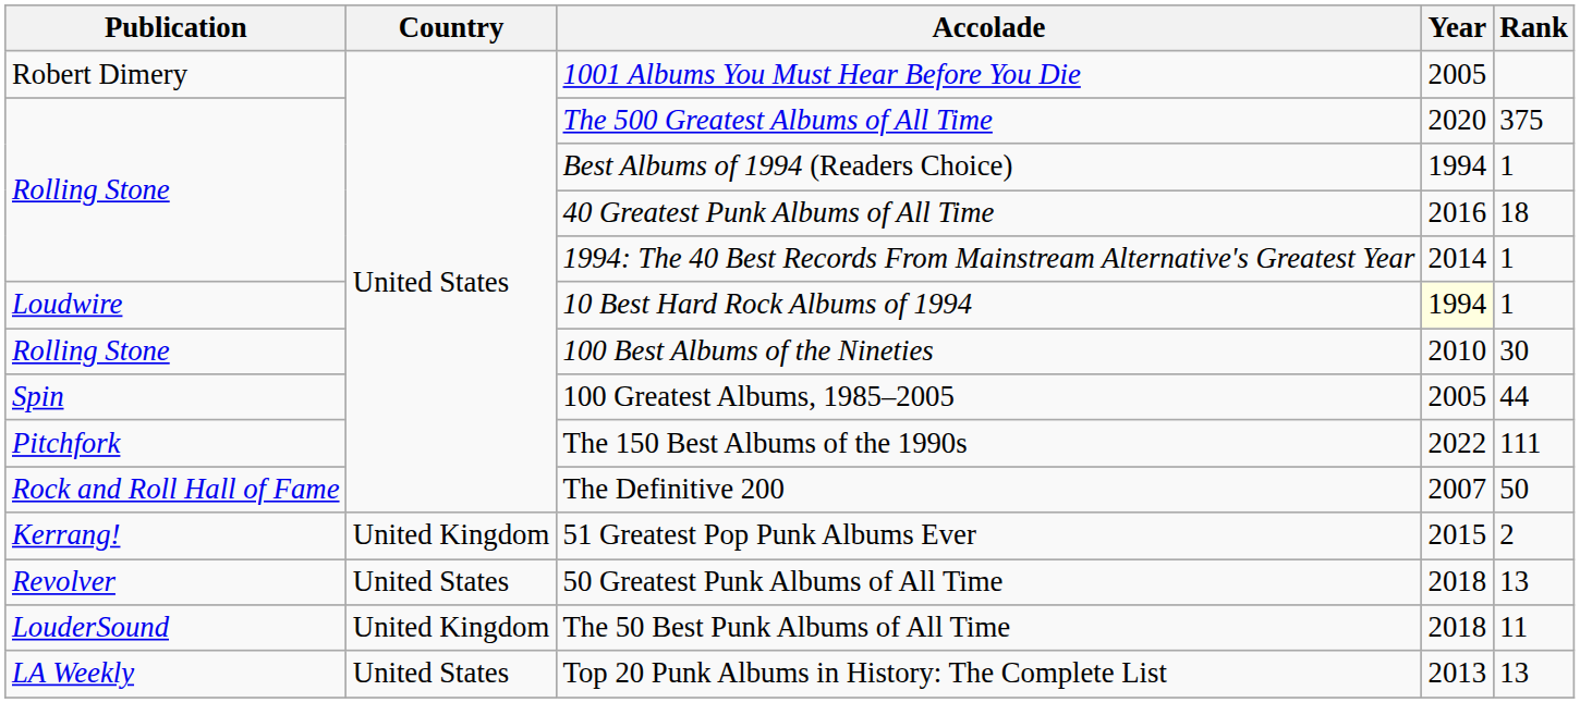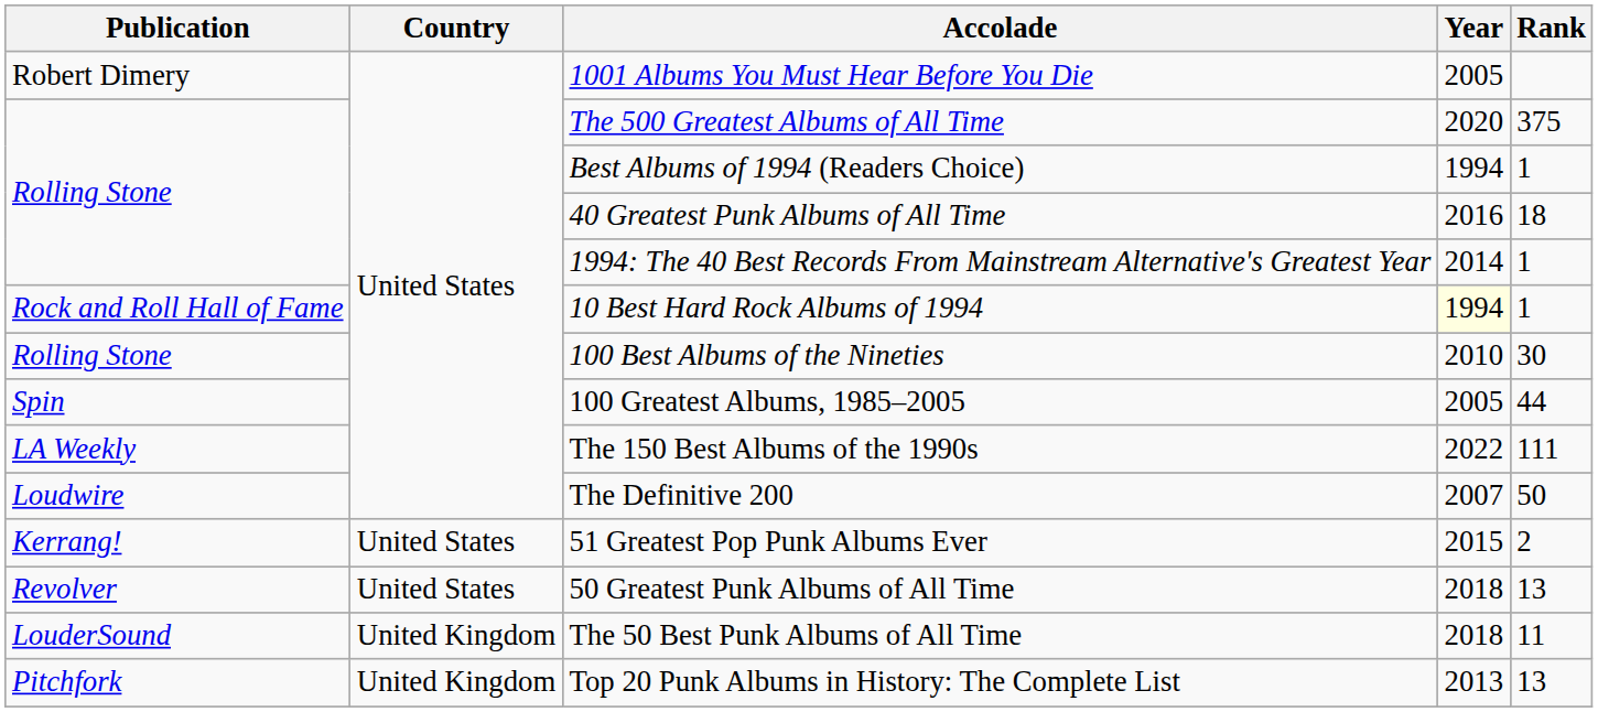 <table class="wikitable">
 <tr>
 <th>Publication</th>
 <th>Country</th>
 <th>Accolade</th>
 <th>Year</th>
 <th>Rank</th>
 </tr>
 <tr>
 <td>Robert Dimery</td>
 <td rowspan="10">United States</td>
 <td><em><a href='#'>1001 Albums You Must Hear Before You Die</a></em></td>
 <td>2005</td>
 <td></td>
 </tr>
 <tr>
 <td rowspan="4"><em><a href='#'>Rolling Stone</a></em></td>
 <td><em><a href='#'>The 500 Greatest Albums of All Time</a></em></td>
 <td>2020</td>
 <td>375</td>
 </tr>
 <tr>
 <td><em>Best Albums of 1994</em> (Readers Choice)</td>
 <td>1994</td>
 <td>1</td>
 </tr>
 <tr>
 <td><em>40 Greatest Punk Albums of All Time</em></td>
 <td>2016</td>
 <td>18</td>
 </tr>
 <tr>
 <td><em>1994: The 40 Best Records From Mainstream Alternative's Greatest Year</em></td>
 <td>2014</td>
 <td>1</td>
 </tr>
 <tr>
-<td><em><a href='#'>Loudwire</a></em></td>
+<td><em><a href='#'>Rock and Roll Hall of Fame</a></em></td>
 <td><em>10 Best Hard Rock Albums of 1994</em></td>
 <td style="background: lightyellow;">1994</td>
 <td>1</td>
 </tr>
 <tr>
 <td><em><a href='#'>Rolling Stone</a></em></td>
 <td><em>100 Best Albums of the Nineties</em></td>
 <td>2010</td>
 <td>30</td>
 </tr>
 <tr>
 <td><em><a href='#'>Spin</a></em></td>
 <td>100 Greatest Albums, 1985–2005</td>
 <td>2005</td>
 <td>44</td>
 </tr>
 <tr>
-<td><em><a href='#'>Pitchfork</a></em></td>
+<td><em><a href='#'>LA Weekly</a></em></td>
 <td>The 150 Best Albums of the 1990s</td>
 <td>2022</td>
 <td>111</td>
 </tr>
 <tr>
-<td><em><a href='#'>Rock and Roll Hall of Fame</a></em></td>
+<td><em><a href='#'>Loudwire</a></em></td>
 <td>The Definitive 200</td>
 <td>2007</td>
 <td>50</td>
 </tr>
 <tr>
 <td><em><a href='#'>Kerrang!</a></em></td>
-<td>United Kingdom</td>
+<td>United States</td>
 <td>51 Greatest Pop Punk Albums Ever</td>
 <td>2015</td>
 <td>2</td>
 </tr>
 <tr>
 <td><em><a href='#'>Revolver</a></em></td>
 <td>United States</td>
 <td>50 Greatest Punk Albums of All Time</td>
 <td>2018</td>
 <td>13</td>
 </tr>
 <tr>
 <td><em><a href='#'>LouderSound</a></em></td>
 <td>United Kingdom</td>
 <td>The 50 Best Punk Albums of All Time</td>
 <td>2018</td>
 <td>11</td>
 </tr>
 <tr>
-<td><em><a href='#'>LA Weekly</a></em></td>
-<td>United States</td>
+<td><em><a href='#'>Pitchfork</a></em></td>
+<td>United Kingdom</td>
 <td>Top 20 Punk Albums in History: The Complete List</td>
 <td>2013</td>
 <td>13</td>
 </tr>
 </table>
